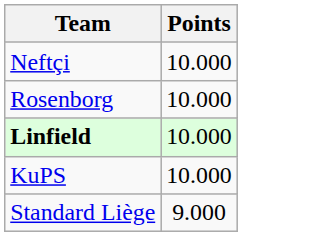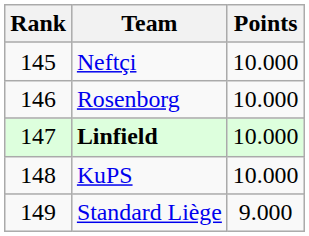 <table class="wikitable" style="text-align: center;">
 <tr>
+<th>Rank</th>
 <th>Team</th>
 <th>Points</th>
 </tr>
 <tr>
+<td>145</td>
 <td align="left"> <a href='#'>Neftçi</a></td>
 <td>10.000</td>
 </tr>
 <tr>
+<td>146</td>
 <td align="left"> <a href='#'>Rosenborg</a></td>
 <td>10.000</td>
 </tr>
 <tr bgcolor="#ddffdd">
+<td>147</td>
 <td align="left"> <strong>Linfield</strong></td>
 <td>10.000</td>
 </tr>
 <tr>
+<td>148</td>
 <td align="left"> <a href='#'>KuPS</a></td>
 <td>10.000</td>
 </tr>
 <tr>
+<td>149</td>
 <td align="left"> <a href='#'>Standard Liège</a></td>
 <td>9.000</td>
 </tr>
 </table>
